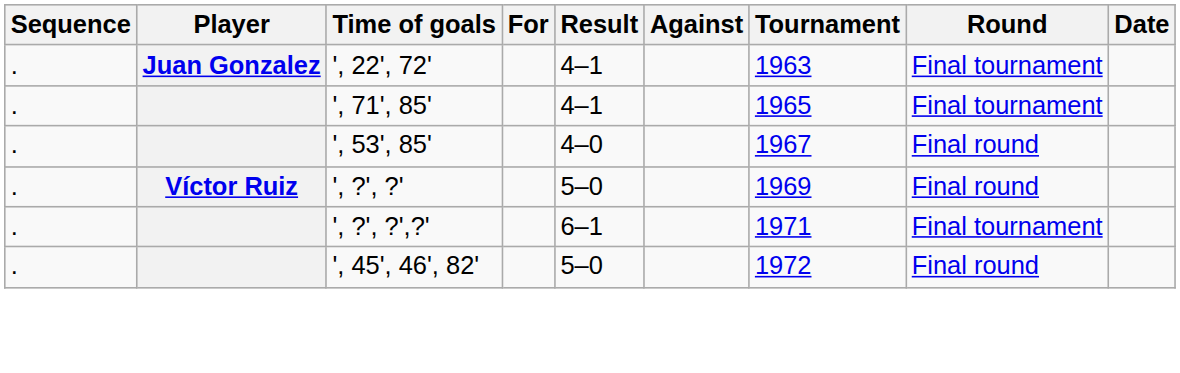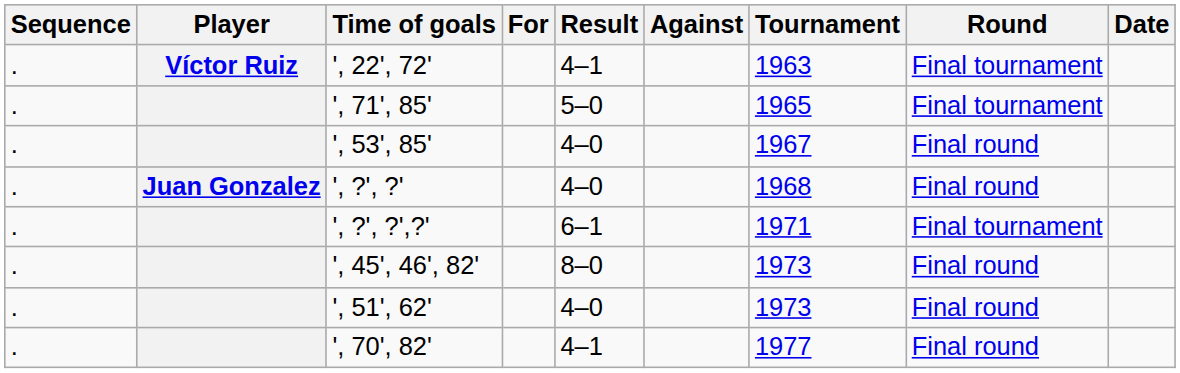 <table class="wikitable plainrowheaders sortable">
 <tr>
 <th scope=col>Sequence</th>
 <th scope=col>Player</th>
 <th scope=col>Time of goals</th>
 <th scope=col>For</th>
 <th scope=col>Result</th>
 <th scope=col>Against</th>
 <th scope=col>Tournament</th>
 <th scope=col>Round</th>
 <th scope=col>Date</th>
 </tr>
 <tr>
 <td>.</td>
-<th scope=row><a href='#'>Juan Gonzalez</a></th>
+<th scope=row><a href='#'>Víctor Ruiz</a></th>
 <td>', 22', 72'</td>
 <td></td>
 <td> 4–1</td>
 <td></td>
 <td><a href='#'>1963</a></td>
 <td> <a href='#'>Final tournament</a></td>
 <td></td>
 </tr>
 <tr>
 <td>.</td>
 <th scope=row></th>
 <td>', 71', 85'</td>
 <td></td>
-<td> 4–1</td>
+<td> 5–0</td>
 <td></td>
 <td><a href='#'>1965</a></td>
 <td> <a href='#'>Final tournament</a></td>
 <td></td>
 </tr>
 <tr>
 <td>.</td>
 <th scope=row></th>
 <td>', 53', 85'</td>
 <td></td>
 <td> 4–0</td>
 <td></td>
 <td><a href='#'>1967</a></td>
 <td> <a href='#'>Final round</a></td>
 <td></td>
 </tr>
 <tr>
 <td>.</td>
-<th scope=row><a href='#'>Víctor Ruiz</a></th>
+<th scope=row><a href='#'>Juan Gonzalez</a></th>
 <td>', ?', ?'</td>
 <td></td>
-<td> 5–0</td>
+<td> 4–0</td>
 <td></td>
-<td><a href='#'>1969</a></td>
+<td><a href='#'>1968</a></td>
 <td> <a href='#'>Final round</a></td>
 <td></td>
 </tr>
 <tr>
 <td>.</td>
 <th scope=row></th>
 <td>', ?', ?',?'</td>
 <td></td>
 <td> 6–1</td>
 <td></td>
 <td><a href='#'>1971</a></td>
 <td> <a href='#'>Final tournament</a></td>
 <td></td>
 </tr>
 <tr>
 <td>.</td>
 <th scope=row></th>
 <td>', 45', 46', 82'</td>
 <td></td>
-<td> 5–0</td>
+<td> 8–0</td>
 <td></td>
-<td><a href='#'>1972</a></td>
+<td><a href='#'>1973</a></td>
+<td> <a href='#'>Final round</a></td>
+<td></td>
+</tr>
+<tr>
+<td>.</td>
+<th scope=row></th>
+<td>', 51', 62'</td>
+<td></td>
+<td> 4–0</td>
+<td></td>
+<td><a href='#'>1973</a></td>
+<td> <a href='#'>Final round</a></td>
+<td></td>
+</tr>
+<tr>
+<td>.</td>
+<th scope=row></th>
+<td>', 70', 82'</td>
+<td></td>
+<td> 4–1</td>
+<td></td>
+<td><a href='#'>1977</a></td>
 <td> <a href='#'>Final round</a></td>
 <td></td>
 </tr>
 </table>
